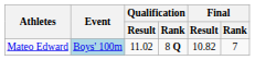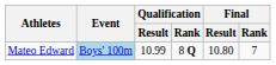 <table class="wikitable" border="1" style="font-size:90%">
 <tr>
 <th rowspan=2>Athletes</th>
 <th rowspan=2>Event</th>
 <th colspan=2>Qualification</th>
 <th colspan=2>Final</th>
 </tr>
 <tr>
 <th>Result</th>
 <th>Rank</th>
 <th>Result</th>
 <th>Rank</th>
 </tr>
 <tr>
 <td><a href='#'>Mateo Edward</a></td>
 <td style="background: lightblue;"><a href='#'>Boys' 100m</a></td>
-<td align=center>11.02</td>
+<td align=center>10.99</td>
 <td align=center>8 <strong>Q</strong></td>
-<td align=center>10.82</td>
+<td align=center>10.80</td>
 <td align=center>7</td>
 </tr>
 </table>
